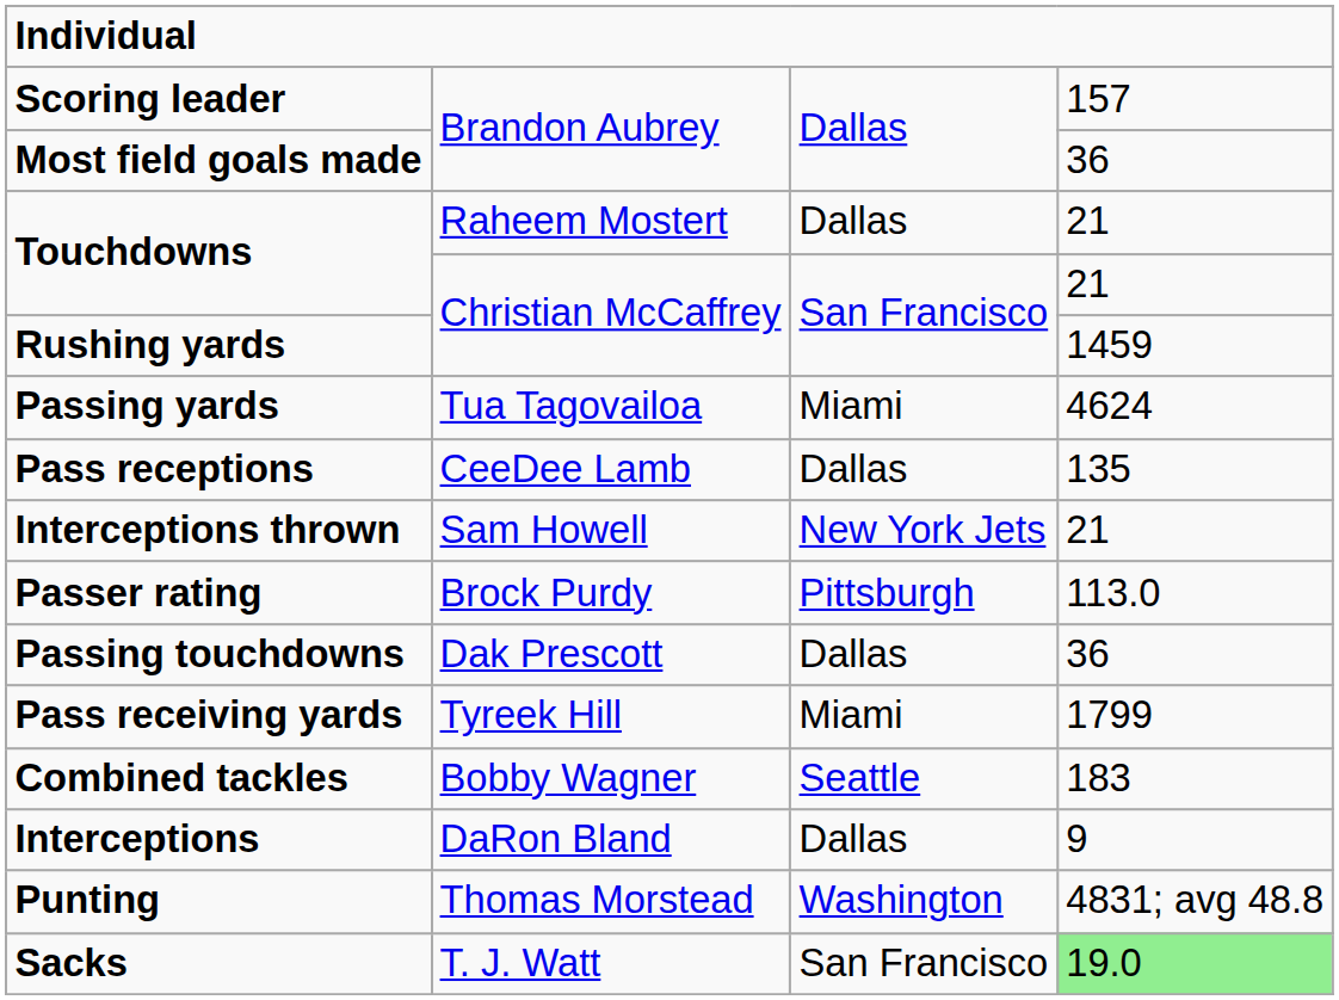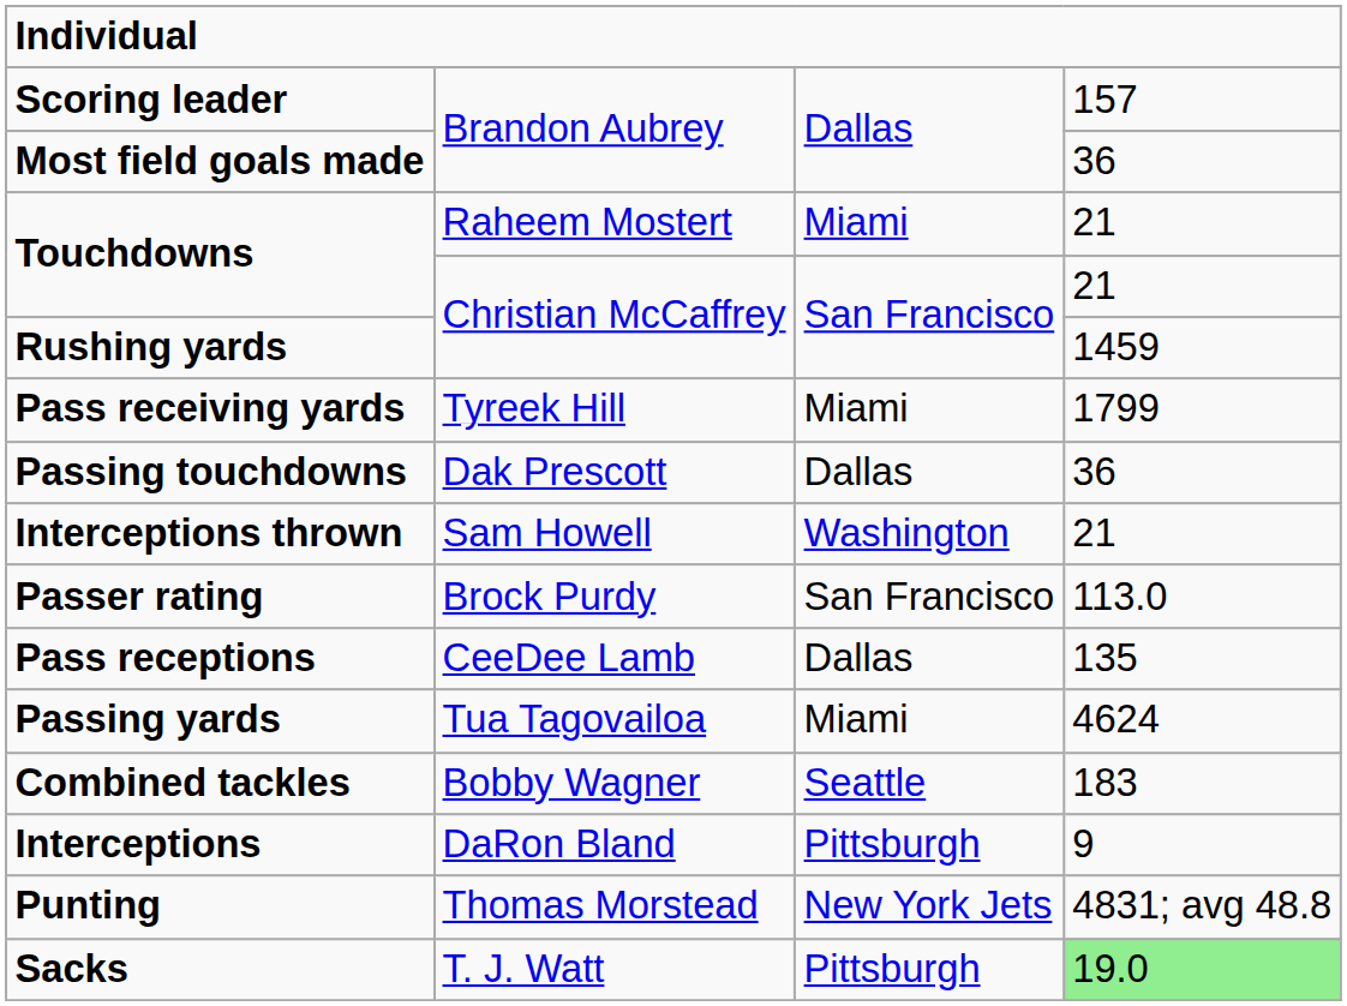 <table class="wikitable">
 <tr>
 <td colspan="4"><strong>Individual</strong></td>
 </tr>
 <tr>
 <td><strong>Scoring leader</strong></td>
 <td rowspan="2"><a href='#'>Brandon Aubrey</a></td>
 <td rowspan="2"><a href='#'>Dallas</a></td>
 <td>157</td>
 </tr>
 <tr>
 <td><strong>Most field goals made</strong></td>
 <td>36</td>
 </tr>
 <tr>
 <td rowspan="3"><strong>Touchdowns</strong></td>
 <td><a href='#'>Raheem Mostert</a></td>
-<td>Dallas</td>
+<td><a href='#'>Miami</a></td>
 <td rowspan="2">21</td>
 </tr>
 <tr>
 <td rowspan="3"><a href='#'>Christian McCaffrey</a></td>
 <td rowspan="3"><a href='#'>San Francisco</a></td>
 </tr>
 <tr>
 <td>21</td>
 </tr>
 <tr>
 <td><strong>Rushing yards</strong></td>
 <td>1459</td>
 </tr>
 <tr>
-<td><strong>Passing yards</strong></td>
-<td><a href='#'>Tua Tagovailoa</a></td>
+<td><strong>Pass receiving yards</strong></td>
+<td><a href='#'>Tyreek Hill</a></td>
 <td>Miami</td>
-<td>4624</td>
+<td>1799</td>
+</tr>
+<tr>
+<td><strong>Passing touchdowns</strong></td>
+<td><a href='#'>Dak Prescott</a></td>
+<td>Dallas</td>
+<td>36</td>
+</tr>
+<tr>
+<td><strong>Interceptions thrown</strong></td>
+<td><a href='#'>Sam Howell</a></td>
+<td><a href='#'>Washington</a></td>
+<td>21</td>
+</tr>
+<tr>
+<td><strong>Passer rating</strong></td>
+<td><a href='#'>Brock Purdy</a></td>
+<td>San Francisco</td>
+<td>113.0</td>
 </tr>
 <tr>
 <td><strong>Pass receptions</strong></td>
 <td><a href='#'>CeeDee Lamb</a></td>
 <td>Dallas</td>
 <td>135</td>
 </tr>
 <tr>
-<td><strong>Interceptions thrown</strong></td>
-<td><a href='#'>Sam Howell</a></td>
-<td><a href='#'>New York Jets</a></td>
-<td>21</td>
-</tr>
-<tr>
-<td><strong>Passer rating</strong></td>
-<td><a href='#'>Brock Purdy</a></td>
-<td><a href='#'>Pittsburgh</a></td>
-<td>113.0</td>
-</tr>
-<tr>
-<td><strong>Passing touchdowns</strong></td>
-<td><a href='#'>Dak Prescott</a></td>
-<td>Dallas</td>
-<td>36</td>
-</tr>
-<tr>
-<td><strong>Pass receiving yards</strong></td>
-<td><a href='#'>Tyreek Hill</a></td>
+<td><strong>Passing yards</strong></td>
+<td><a href='#'>Tua Tagovailoa</a></td>
 <td>Miami</td>
-<td>1799</td>
+<td>4624</td>
 </tr>
 <tr>
 <td><strong>Combined tackles</strong></td>
 <td><a href='#'>Bobby Wagner</a></td>
 <td><a href='#'>Seattle</a></td>
 <td>183</td>
 </tr>
 <tr>
 <td><strong>Interceptions</strong></td>
 <td><a href='#'>DaRon Bland</a></td>
-<td>Dallas</td>
+<td><a href='#'>Pittsburgh</a></td>
 <td>9</td>
 </tr>
 <tr>
 <td><strong>Punting</strong></td>
 <td><a href='#'>Thomas Morstead</a></td>
-<td><a href='#'>Washington</a></td>
+<td><a href='#'>New York Jets</a></td>
 <td>4831; avg 48.8</td>
 </tr>
 <tr>
 <td><strong>Sacks</strong></td>
 <td><a href='#'>T. J. Watt</a></td>
-<td>San Francisco</td>
+<td><a href='#'>Pittsburgh</a></td>
 <td style="background: lightgreen;">19.0</td>
 </tr>
 </table>
